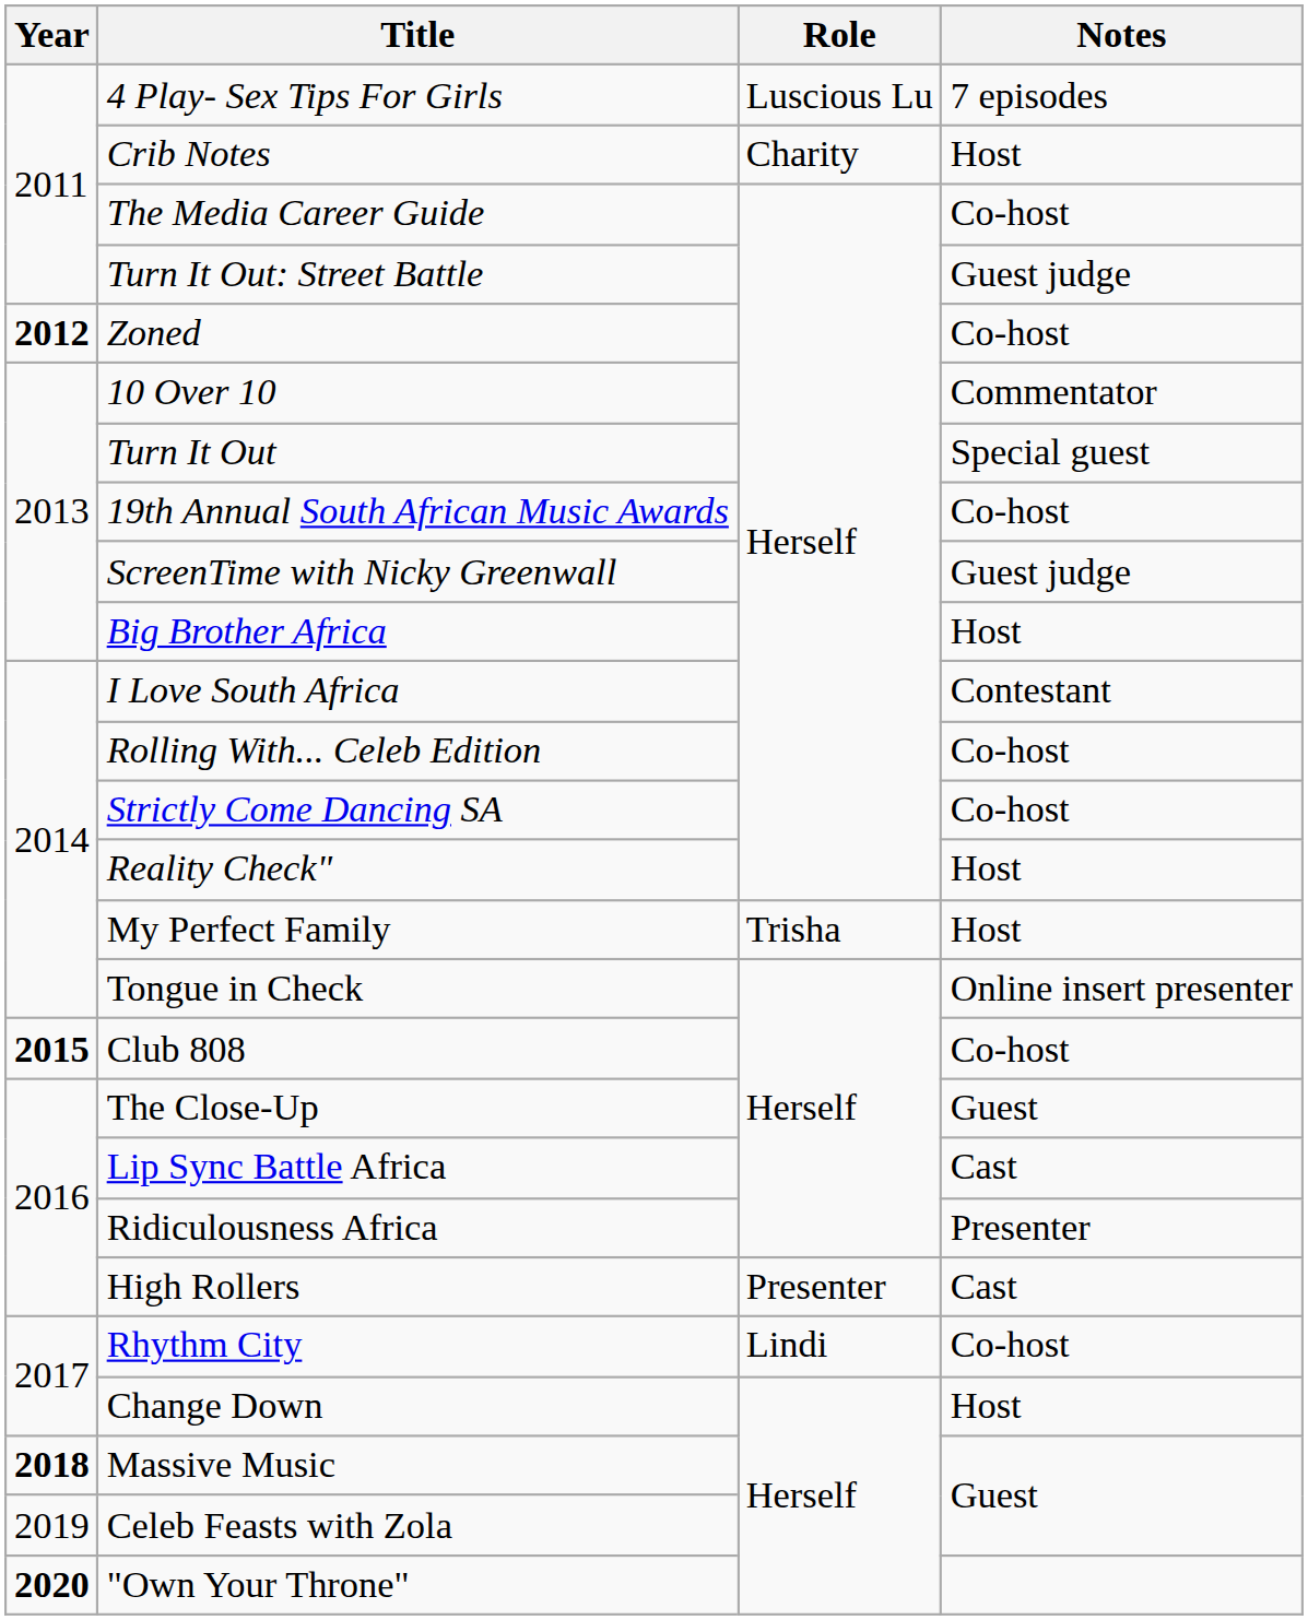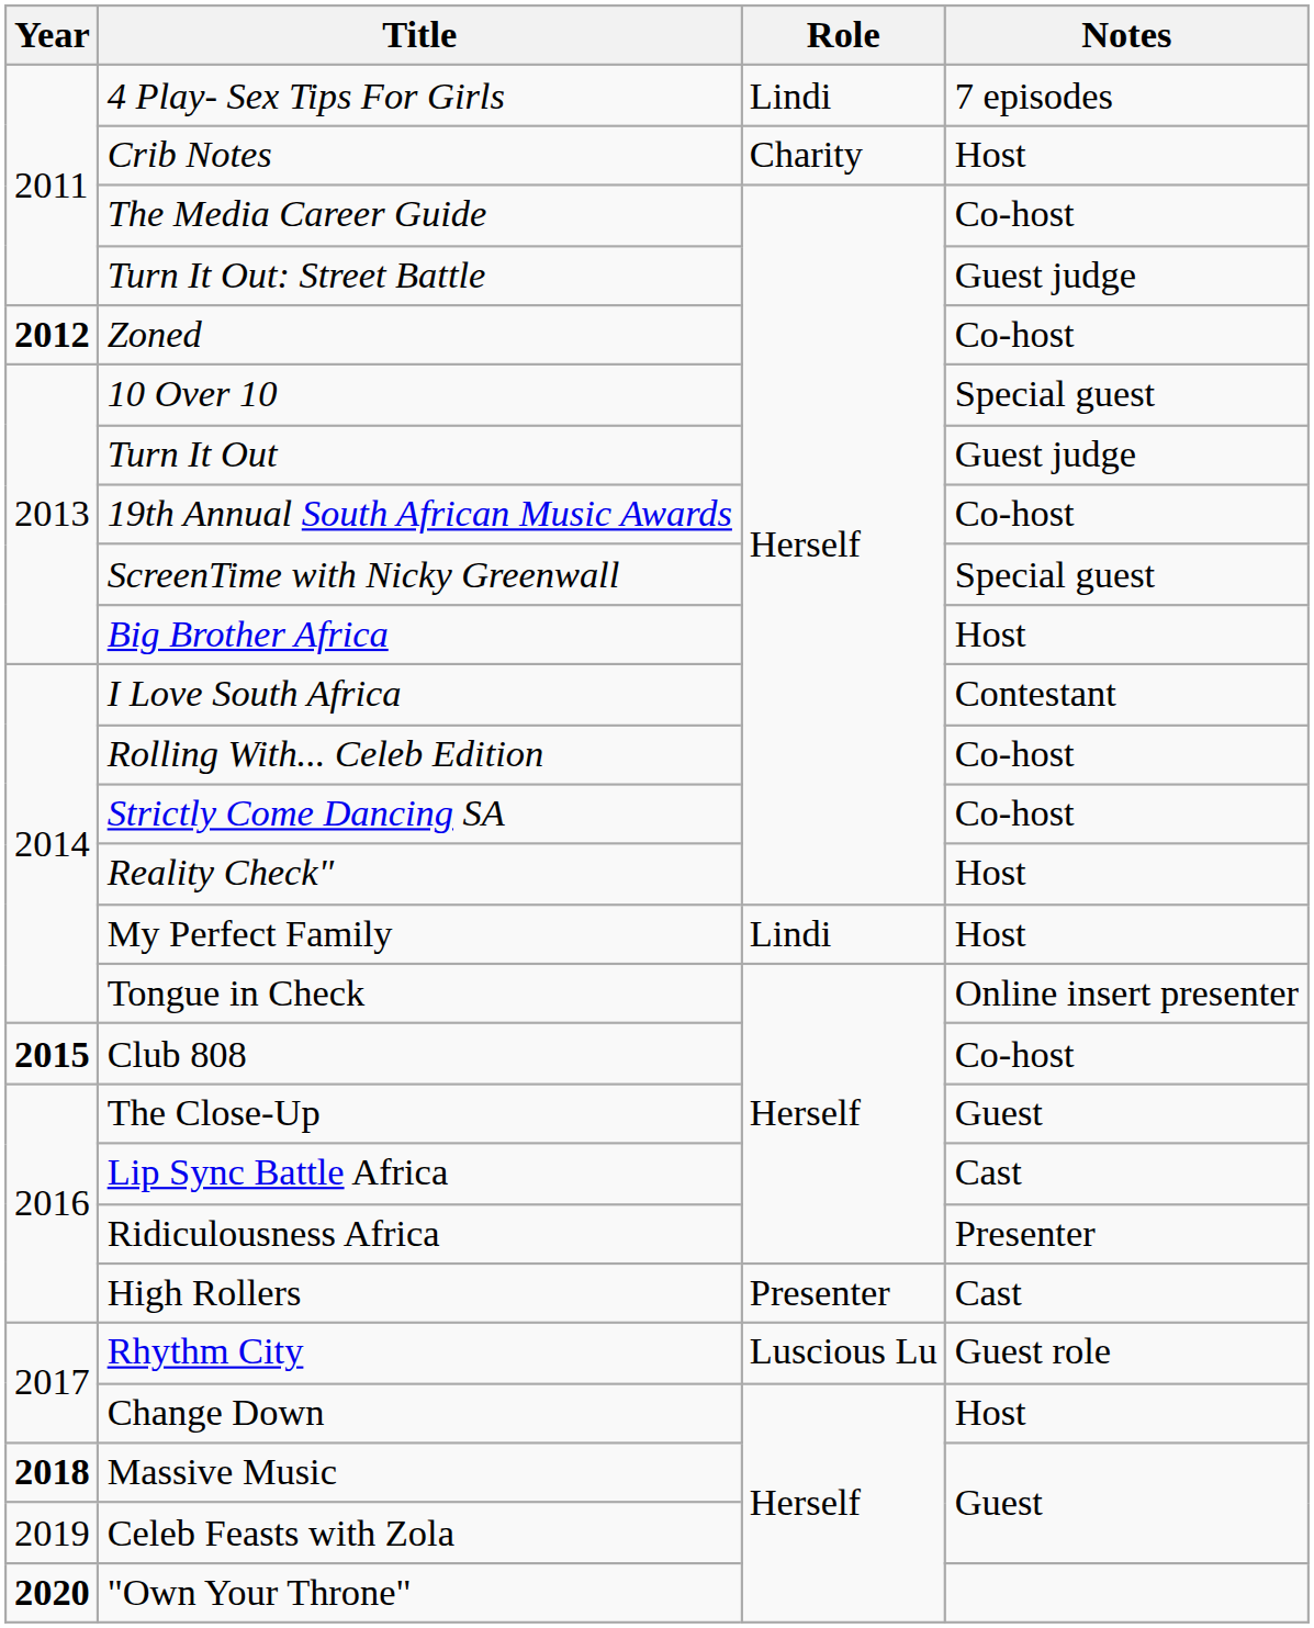 <table class="wikitable sortable">
 <tr>
 <th>Year</th>
 <th>Title</th>
 <th>Role</th>
 <th class="unsortable">Notes</th>
 </tr>
 <tr>
 <td rowspan="4">2011</td>
 <td><em>4 Play- Sex Tips For Girls</em></td>
-<td>Luscious Lu</td>
+<td>Lindi</td>
 <td>7 episodes</td>
 </tr>
 <tr>
 <td><em>Crib Notes</em></td>
 <td>Charity</td>
 <td>Host</td>
 </tr>
 <tr>
 <td><em>The Media Career Guide</em></td>
 <td rowspan="12">Herself</td>
 <td>Co-host</td>
 </tr>
 <tr>
 <td><em>Turn It Out: Street Battle</em></td>
 <td>Guest judge</td>
 </tr>
 <tr>
 <td><strong>2012</strong></td>
 <td><em>Zoned</em></td>
 <td>Co-host</td>
 </tr>
 <tr>
 <td rowspan="5">2013</td>
 <td><em>10 Over 10</em></td>
-<td>Commentator</td>
+<td>Special guest</td>
 </tr>
 <tr>
 <td><em>Turn It Out</em></td>
-<td>Special guest</td>
+<td>Guest judge</td>
 </tr>
 <tr>
 <td><em>19th Annual <a href='#'>South African Music Awards</a></em></td>
 <td>Co-host</td>
 </tr>
 <tr>
 <td><em>ScreenTime with Nicky Greenwall</em></td>
-<td>Guest judge</td>
+<td>Special guest</td>
 </tr>
 <tr>
 <td><em><a href='#'>Big Brother Africa</a></em></td>
 <td>Host</td>
 </tr>
 <tr>
 <td rowspan="6">2014</td>
 <td><em>I Love South Africa</em></td>
 <td>Contestant</td>
 </tr>
 <tr>
 <td><em>Rolling With... Celeb Edition</em></td>
 <td>Co-host</td>
 </tr>
 <tr>
 <td><em><a href='#'>Strictly Come Dancing</a> SA</em></td>
 <td>Co-host</td>
 </tr>
 <tr>
 <td><em>Reality Check"</td>
 <td>Host</td>
 </tr>
 <tr>
 <td></em>My Perfect Family<em></td>
-<td>Trisha</td>
+<td>Lindi</td>
 <td>Host</td>
 </tr>
 <tr>
 <td></em>Tongue in Check<em></td>
 <td rowspan="5">Herself</td>
 <td>Online insert presenter</td>
 </tr>
 <tr>
 <td><strong>2015</strong></td>
 <td></em>Club 808<em></td>
 <td>Co-host</td>
 </tr>
 <tr>
 <td rowspan="4">2016</td>
 <td></em>The Close-Up<em></td>
 <td>Guest</td>
 </tr>
 <tr>
 <td></em><a href='#'>Lip Sync Battle</a> Africa<em></td>
 <td>Cast</td>
 </tr>
 <tr>
 <td></em>Ridiculousness Africa<em></td>
 <td>Presenter</td>
 </tr>
 <tr>
 <td></em>High Rollers<em></td>
 <td>Presenter</td>
 <td>Cast</td>
 </tr>
 <tr>
 <td rowspan="2">2017</td>
 <td></em><a href='#'>Rhythm City</a><em></td>
-<td>Lindi</td>
-<td>Co-host</td>
+<td>Luscious Lu</td>
+<td>Guest role</td>
 </tr>
 <tr>
 <td></em>Change Down<em></td>
 <td rowspan="4">Herself</td>
 <td>Host</td>
 </tr>
 <tr>
 <td><strong>2018</strong></td>
 <td></em>Massive Music<em></td>
 <td rowspan="2">Guest</td>
 </tr>
 <tr>
 <td>2019</td>
 <td></em>Celeb Feasts with Zola<em></td>
 </tr>
 <tr>
 <td><strong>2020</strong></td>
 <td>"Own Your Throne"</td>
 <td></td>
 </tr>
 </table>
